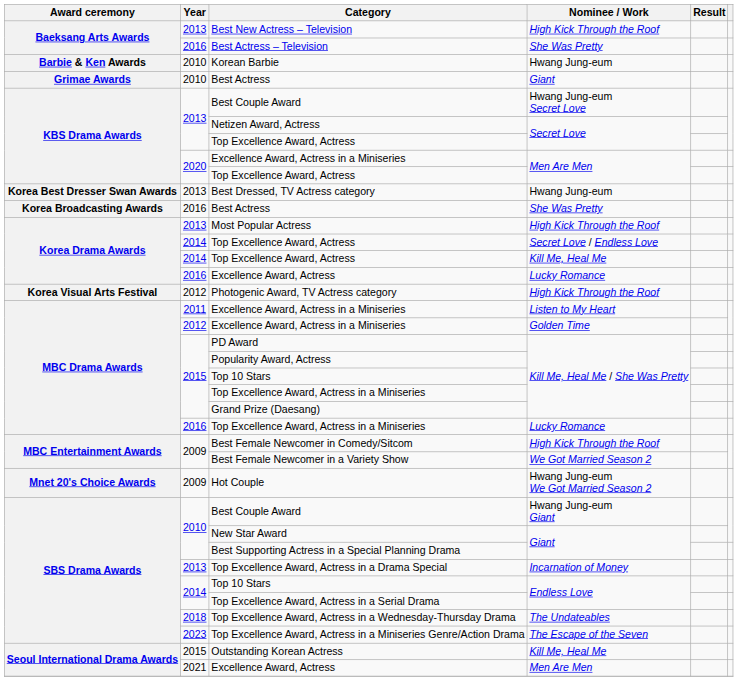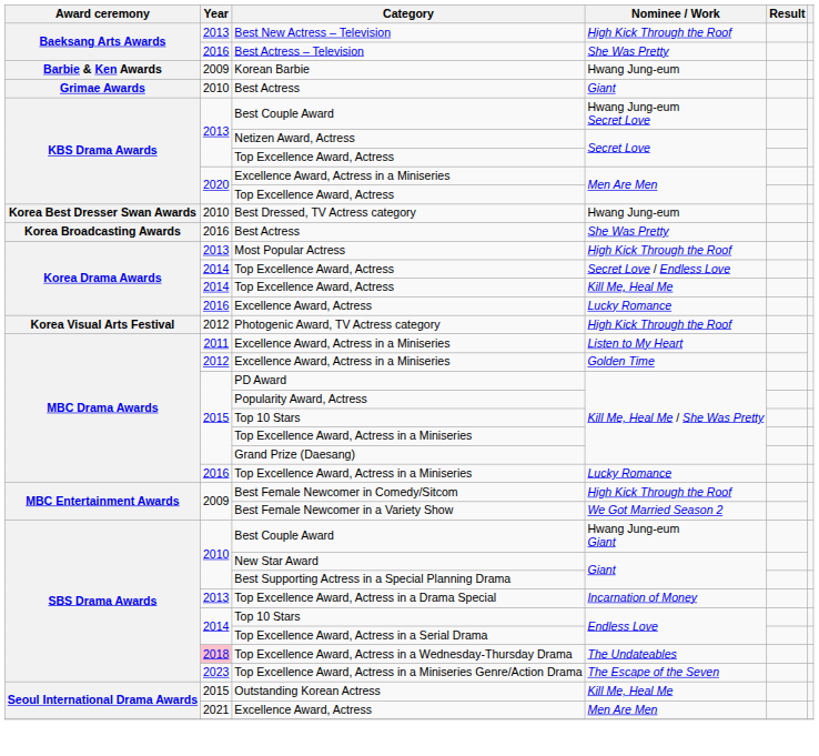 <table class="wikitable plainrowheaders sortable">
 <tr>
 <th scope="col">Award ceremony</th>
 <th scope="col">Year</th>
 <th scope="col">Category</th>
 <th scope="col">Nominee / Work</th>
 <th scope="col">Result</th>
 <th scope="col" class="unsortable"></th>
 </tr>
 <tr>
 <th scope="row" rowspan="2"><a href='#'>Baeksang Arts Awards</a></th>
 <td style="text-align:center"><a href='#'>2013</a></td>
 <td><a href='#'>Best New Actress – Television</a></td>
 <td><em><a href='#'>High Kick Through the Roof</a></em></td>
 <td></td>
 <td style="text-align:center"></td>
 </tr>
 <tr>
 <td style="text-align:center"><a href='#'>2016</a></td>
 <td><a href='#'>Best Actress – Television</a></td>
 <td><em><a href='#'>She Was Pretty</a></em></td>
 <td></td>
 <td></td>
 </tr>
 <tr>
 <th scope="row"><a href='#'>Barbie</a> & <a href='#'>Ken</a> Awards</th>
-<td style="text-align:center">2010</td>
+<td style="text-align:center">2009</td>
 <td>Korean Barbie</td>
 <td>Hwang Jung-eum</td>
 <td></td>
 <td style="text-align:center"></td>
 </tr>
 <tr>
 <th scope="row"><a href='#'>Grimae Awards</a></th>
 <td style="text-align:center">2010</td>
 <td>Best Actress</td>
 <td><em><a href='#'>Giant</a></em></td>
 <td></td>
 <td style="text-align:center"></td>
 </tr>
 <tr>
 <th scope="row" rowspan="5"><a href='#'>KBS Drama Awards</a></th>
 <td style="text-align:center" rowspan="3"><a href='#'>2013</a></td>
 <td>Best Couple Award</td>
 <td>Hwang Jung-eum <br><em><a href='#'>Secret Love</a></em></td>
 <td></td>
 <td style="text-align:center" rowspan="3"></td>
 </tr>
 <tr>
 <td>Netizen Award, Actress</td>
 <td rowspan="2"><em><a href='#'>Secret Love</a></em></td>
 <td></td>
 </tr>
 <tr>
 <td>Top Excellence Award, Actress</td>
 <td></td>
 </tr>
 <tr>
 <td style="text-align:center" rowspan="2"><a href='#'>2020</a></td>
 <td>Excellence Award, Actress in a Miniseries</td>
 <td rowspan="2"><em><a href='#'>Men Are Men</a></em></td>
 <td></td>
 <td></td>
 </tr>
 <tr>
 <td>Top Excellence Award, Actress</td>
 <td></td>
 <td></td>
 </tr>
 <tr>
 <th scope="row">Korea Best Dresser Swan Awards</th>
-<td style="text-align:center">2013</td>
+<td style="text-align:center">2010</td>
 <td>Best Dressed, TV Actress category</td>
 <td>Hwang Jung-eum</td>
 <td></td>
 <td style="text-align:center"></td>
 </tr>
 <tr>
 <th scope="row">Korea Broadcasting Awards</th>
 <td style="text-align:center">2016</td>
 <td>Best Actress</td>
 <td><em><a href='#'>She Was Pretty</a></em></td>
 <td></td>
 <td style="text-align:center"></td>
 </tr>
 <tr>
 <th scope="row" rowspan="4"><a href='#'>Korea Drama Awards</a></th>
 <td style="text-align:center"><a href='#'>2013</a></td>
 <td>Most Popular Actress</td>
 <td><em><a href='#'>High Kick Through the Roof</a></em></td>
 <td></td>
 <td style="text-align:center"></td>
 </tr>
 <tr>
 <td style="text-align:center"><a href='#'>2014</a></td>
 <td>Top Excellence Award, Actress</td>
 <td><em><a href='#'>Secret Love</a></em> / <em><a href='#'>Endless Love</a></em></td>
 <td></td>
 <td></td>
 </tr>
 <tr>
 <td style="text-align:center"><a href='#'>2014</a></td>
 <td>Top Excellence Award, Actress</td>
 <td><em><a href='#'>Kill Me, Heal Me</a></em></td>
 <td></td>
 <td></td>
 </tr>
 <tr>
 <td style="text-align:center"><a href='#'>2016</a></td>
 <td>Excellence Award, Actress</td>
 <td><em><a href='#'>Lucky Romance</a></em></td>
 <td></td>
 <td></td>
 </tr>
 <tr>
 <th scope="row">Korea Visual Arts Festival</th>
 <td style="text-align:center">2012</td>
 <td>Photogenic Award, TV Actress category</td>
 <td><em><a href='#'>High Kick Through the Roof</a></em></td>
 <td></td>
 <td style="text-align:center"></td>
 </tr>
 <tr>
 <th scope="row" rowspan="8"><a href='#'>MBC Drama Awards</a></th>
 <td style="text-align:center"><a href='#'>2011</a></td>
 <td>Excellence Award, Actress in a Miniseries</td>
 <td><em><a href='#'>Listen to My Heart</a></em></td>
 <td></td>
 <td style="text-align:center" rowspan="2"></td>
 </tr>
 <tr>
 <td style="text-align:center"><a href='#'>2012</a></td>
 <td>Excellence Award, Actress in a Miniseries</td>
 <td><em><a href='#'>Golden Time</a></em></td>
 <td></td>
 </tr>
 <tr>
 <td style="text-align:center" rowspan="5"><a href='#'>2015</a></td>
 <td>PD Award</td>
 <td rowspan="5"><em><a href='#'>Kill Me, Heal Me</a></em> / <em><a href='#'>She Was Pretty</a></em></td>
 <td></td>
 <td style="text-align:center"></td>
 </tr>
 <tr>
 <td>Popularity Award, Actress</td>
 <td></td>
 <td style="text-align:center"></td>
 </tr>
 <tr>
 <td>Top 10 Stars</td>
 <td></td>
 <td style="text-align:center"></td>
 </tr>
 <tr>
 <td>Top Excellence Award, Actress in a Miniseries</td>
 <td></td>
 <td></td>
 </tr>
 <tr>
 <td>Grand Prize (Daesang)</td>
 <td></td>
 <td></td>
 </tr>
 <tr>
 <td style="text-align:center"><a href='#'>2016</a></td>
 <td>Top Excellence Award, Actress in a Miniseries</td>
 <td><em><a href='#'>Lucky Romance</a></em></td>
 <td></td>
 <td></td>
 </tr>
 <tr>
 <th scope="row" rowspan="2"><a href='#'>MBC Entertainment Awards</a></th>
 <td style="text-align:center" rowspan="2">2009</td>
 <td>Best Female Newcomer in Comedy/Sitcom</td>
 <td><em><a href='#'>High Kick Through the Roof</a></em></td>
 <td></td>
 <td style="text-align:center" rowspan="2"></td>
 </tr>
 <tr>
 <td>Best Female Newcomer in a Variety Show</td>
 <td><em><a href='#'>We Got Married Season 2</a></em></td>
 <td></td>
 </tr>
 <tr>
-<th scope="row"><a href='#'>Mnet 20's Choice Awards</a></th>
-<td style="text-align:center">2009</td>
-<td>Hot Couple</td>
-<td>Hwang Jung-eum <br><em><a href='#'>We Got Married Season 2</a></em></td>
-<td></td>
-<td style="text-align:center"></td>
-</tr>
-<tr>
 <th scope="row" rowspan="8"><a href='#'>SBS Drama Awards</a></th>
 <td style="text-align:center" rowspan="3"><a href='#'>2010</a></td>
 <td>Best Couple Award</td>
 <td>Hwang Jung-eum <br><em><a href='#'>Giant</a></em></td>
 <td></td>
 <td style="text-align:center" rowspan="2"></td>
 </tr>
 <tr>
 <td>New Star Award</td>
 <td rowspan="2"><em><a href='#'>Giant</a></em></td>
 <td></td>
 </tr>
 <tr>
 <td>Best Supporting Actress in a Special Planning Drama</td>
 <td></td>
 <td></td>
 </tr>
 <tr>
 <td style="text-align:center"><a href='#'>2013</a></td>
 <td>Top Excellence Award, Actress in a Drama Special</td>
 <td><em><a href='#'>Incarnation of Money</a></em></td>
 <td></td>
 <td></td>
 </tr>
 <tr>
 <td style="text-align:center" rowspan="2"><a href='#'>2014</a></td>
 <td>Top 10 Stars</td>
 <td rowspan="2"><em><a href='#'>Endless Love</a></em></td>
 <td></td>
 <td style="text-align:center"></td>
 </tr>
 <tr>
 <td>Top Excellence Award, Actress in a Serial Drama</td>
 <td></td>
 <td style="text-align:center"></td>
 </tr>
 <tr>
-<td style="text-align:center"><a href='#'>2018</a></td>
+<td style="background: pink; text-align:center"><a href='#'>2018</a></td>
 <td>Top Excellence Award, Actress in a Wednesday-Thursday Drama</td>
 <td><em><a href='#'>The Undateables</a></em></td>
 <td></td>
 <td style="text-align:center"></td>
 </tr>
 <tr>
 <td style="text-align:center"><a href='#'>2023</a></td>
 <td>Top Excellence Award, Actress in a Miniseries Genre/Action Drama</td>
 <td><em><a href='#'>The Escape of the Seven</a></em></td>
 <td></td>
 <td style="text-align:center"></td>
 </tr>
 <tr>
 <th scope="row" rowspan="2"><a href='#'>Seoul International Drama Awards</a></th>
 <td style="text-align:center">2015</td>
 <td>Outstanding Korean Actress</td>
 <td><em><a href='#'>Kill Me, Heal Me</a></em></td>
 <td></td>
 <td style="text-align:center"></td>
 </tr>
 <tr>
 <td style="text-align:center">2021</td>
 <td>Excellence Award, Actress</td>
 <td><em><a href='#'>Men Are Men</a></em></td>
 <td></td>
 <td style="text-align:center"></td>
 </tr>
 <tr>
 </tr>
 </table>
